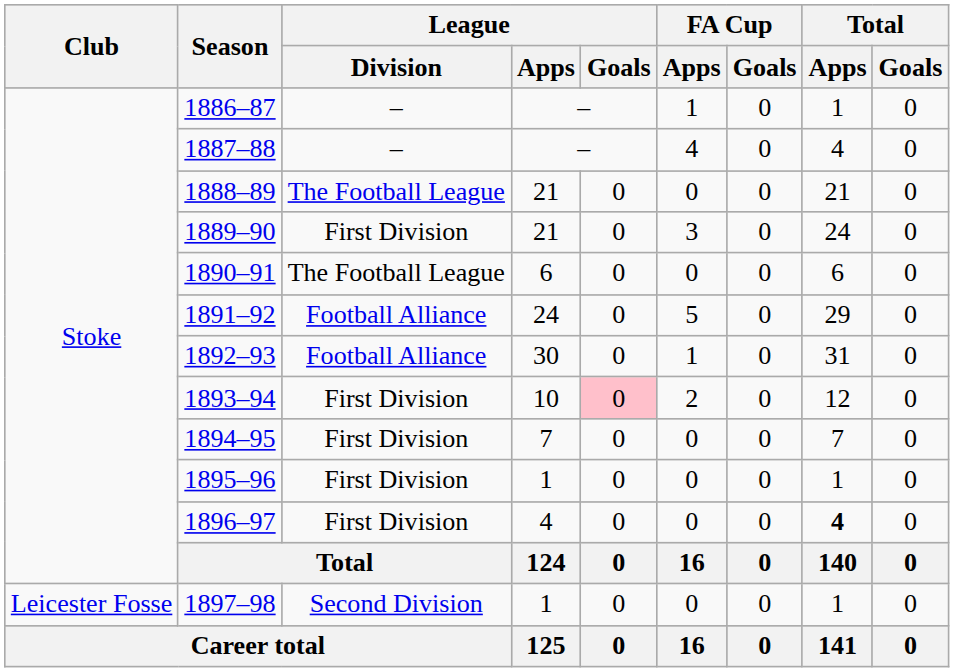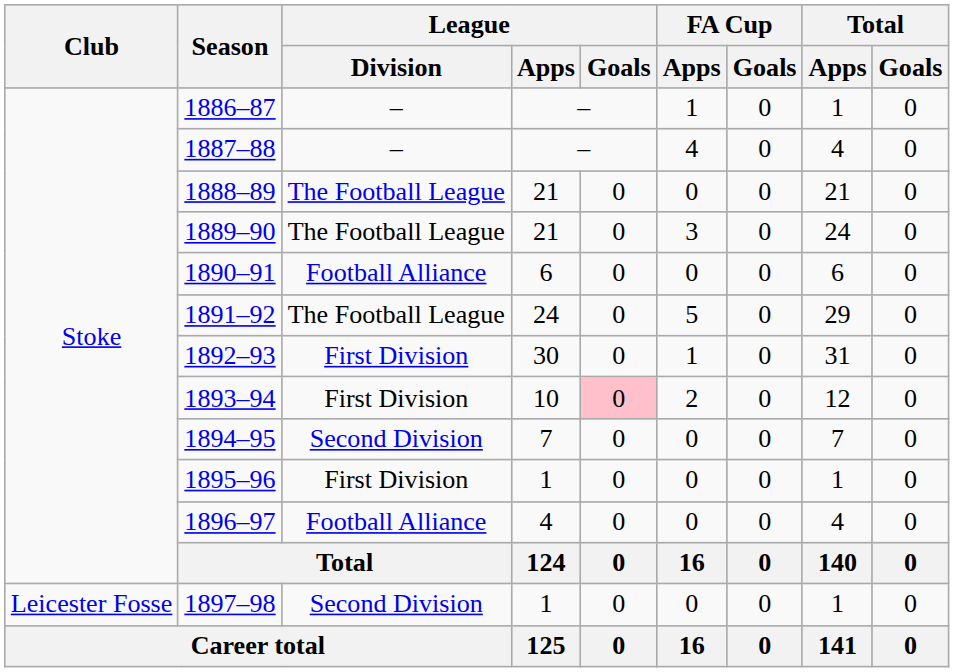 <table class="wikitable" style="text-align:center">
 <tr>
 <th rowspan="2">Club</th>
 <th rowspan="2">Season</th>
 <th colspan="3">League</th>
 <th colspan="2">FA Cup</th>
 <th colspan="2">Total</th>
 </tr>
 <tr>
 <th>Division</th>
 <th>Apps</th>
 <th>Goals</th>
 <th>Apps</th>
 <th>Goals</th>
 <th>Apps</th>
 <th>Goals</th>
 </tr>
 <tr>
 <td rowspan="12"><a href='#'>Stoke</a></td>
 <td><a href='#'>1886–87</a></td>
 <td>–</td>
 <td colspan="2">–</td>
 <td>1</td>
 <td>0</td>
 <td>1</td>
 <td>0</td>
 </tr>
 <tr>
 <td><a href='#'>1887–88</a></td>
 <td>–</td>
 <td colspan="2">–</td>
 <td>4</td>
 <td>0</td>
 <td>4</td>
 <td>0</td>
 </tr>
 <tr>
 <td><a href='#'>1888–89</a></td>
 <td><a href='#'>The Football League</a></td>
 <td>21</td>
 <td>0</td>
 <td>0</td>
 <td>0</td>
 <td>21</td>
 <td>0</td>
 </tr>
 <tr>
 <td><a href='#'>1889–90</a></td>
-<td>First Division</td>
+<td>The Football League</td>
 <td>21</td>
 <td>0</td>
 <td>3</td>
 <td>0</td>
 <td>24</td>
 <td>0</td>
 </tr>
 <tr>
 <td><a href='#'>1890–91</a></td>
-<td>The Football League</td>
+<td><a href='#'>Football Alliance</a></td>
 <td>6</td>
 <td>0</td>
 <td>0</td>
 <td>0</td>
 <td>6</td>
 <td>0</td>
 </tr>
 <tr>
 <td><a href='#'>1891–92</a></td>
-<td><a href='#'>Football Alliance</a></td>
+<td>The Football League</td>
 <td>24</td>
 <td>0</td>
 <td>5</td>
 <td>0</td>
 <td>29</td>
 <td>0</td>
 </tr>
 <tr>
 <td><a href='#'>1892–93</a></td>
-<td><a href='#'>Football Alliance</a></td>
+<td><a href='#'>First Division</a></td>
 <td>30</td>
 <td>0</td>
 <td>1</td>
 <td>0</td>
 <td>31</td>
 <td>0</td>
 </tr>
 <tr>
 <td><a href='#'>1893–94</a></td>
 <td>First Division</td>
 <td>10</td>
 <td style="background: pink;">0</td>
 <td>2</td>
 <td>0</td>
 <td>12</td>
 <td>0</td>
 </tr>
 <tr>
 <td><a href='#'>1894–95</a></td>
-<td>First Division</td>
+<td><a href='#'>Second Division</a></td>
 <td>7</td>
 <td>0</td>
 <td>0</td>
 <td>0</td>
 <td>7</td>
 <td>0</td>
 </tr>
 <tr>
 <td><a href='#'>1895–96</a></td>
 <td>First Division</td>
 <td>1</td>
 <td>0</td>
 <td>0</td>
 <td>0</td>
 <td>1</td>
 <td>0</td>
 </tr>
 <tr>
 <td><a href='#'>1896–97</a></td>
-<td>First Division</td>
+<td><a href='#'>Football Alliance</a></td>
 <td>4</td>
 <td>0</td>
 <td>0</td>
 <td>0</td>
-<td><strong>4</strong></td>
+<td>4</td>
 <td>0</td>
 </tr>
 <tr>
 <th colspan="2">Total</th>
 <th>124</th>
 <th>0</th>
 <th>16</th>
 <th>0</th>
 <th>140</th>
 <th>0</th>
 </tr>
 <tr>
 <td><a href='#'>Leicester Fosse</a></td>
 <td><a href='#'>1897–98</a></td>
 <td><a href='#'>Second Division</a></td>
 <td>1</td>
 <td>0</td>
 <td>0</td>
 <td>0</td>
 <td>1</td>
 <td>0</td>
 </tr>
 <tr>
 <th colspan="3">Career total</th>
 <th>125</th>
 <th>0</th>
 <th>16</th>
 <th>0</th>
 <th>141</th>
 <th>0</th>
 </tr>
 </table>
